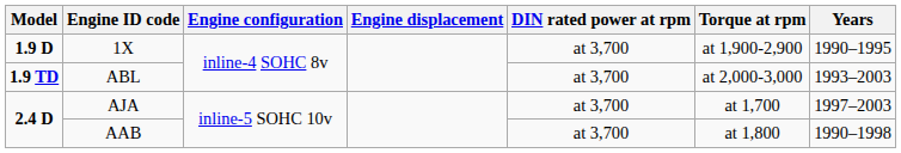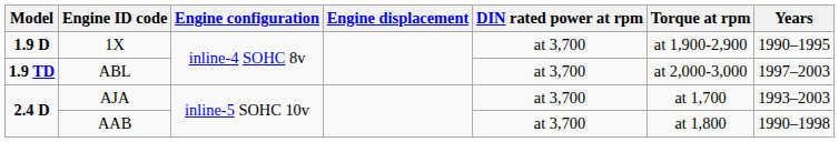 <table class="wikitable sortable" style="text-align: center; font-size: 90%;">
 <tr align="center" valign="middle">
 <th>Model</th>
 <th>Engine ID code</th>
 <th><a href='#'>Engine configuration</a></th>
 <th><a href='#'>Engine displacement</a></th>
 <th><a href='#'>DIN</a> rated power at rpm</th>
 <th>Torque at rpm</th>
 <th>Years</th>
 </tr>
 <tr>
 <td><strong>1.9 D</strong></td>
 <td>1X</td>
 <td rowspan="2"><a href='#'>inline-4</a> <a href='#'>SOHC</a> 8v</td>
 <td rowspan="2"></td>
 <td> at 3,700</td>
 <td> at 1,900-2,900</td>
 <td>1990–1995</td>
 </tr>
 <tr>
 <td><strong>1.9 <a href='#'>TD</a></strong></td>
 <td>ABL</td>
 <td> at 3,700</td>
 <td> at 2,000-3,000</td>
-<td>1993–2003</td>
+<td>1997–2003</td>
 </tr>
 <tr>
 <td rowspan="2"><strong>2.4 D</strong></td>
 <td>AJA</td>
 <td rowspan="2"><a href='#'>inline-5</a> SOHC 10v</td>
 <td rowspan="2"></td>
 <td> at 3,700</td>
 <td> at 1,700</td>
-<td>1997–2003</td>
+<td>1993–2003</td>
 </tr>
 <tr>
 <td>AAB</td>
 <td> at 3,700</td>
 <td> at 1,800</td>
 <td>1990–1998</td>
 </tr>
 </table>
